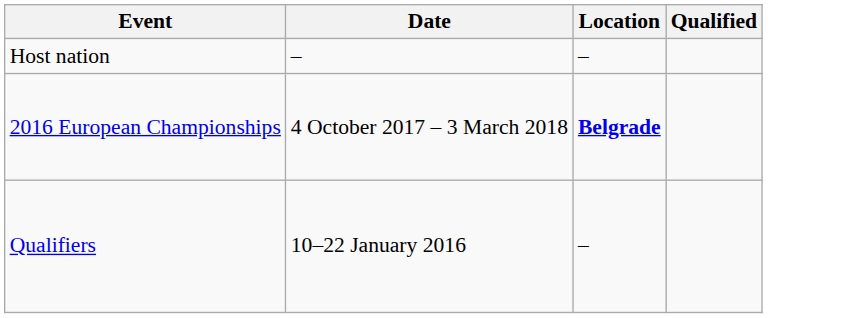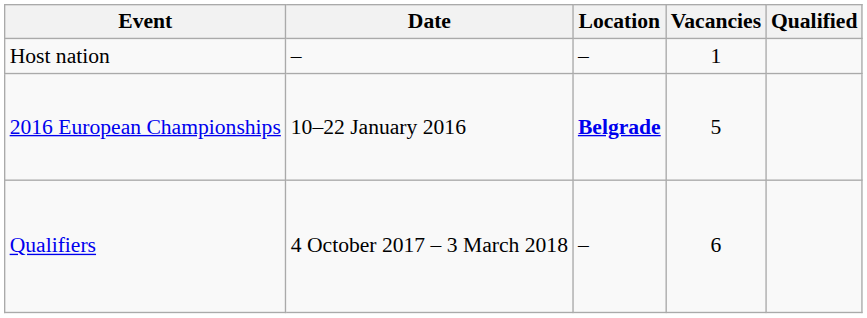 <table class="wikitable">
 <tr>
 <th>Event</th>
 <th>Date</th>
 <th>Location</th>
+<th>Vacancies</th>
 <th>Qualified</th>
 </tr>
 <tr>
 <td>Host nation</td>
 <td>–</td>
 <td>–</td>
+<td align=center>1</td>
 <td></td>
 </tr>
 <tr>
 <td><a href='#'>2016 European Championships</a></td>
-<td>4 October 2017 – 3 March 2018</td>
+<td>10–22 January 2016</td>
 <td><strong> <a href='#'>Belgrade</a></strong></td>
+<td align=center>5</td>
 <td><br><br><br><br></td>
 </tr>
 <tr>
 <td><a href='#'>Qualifiers</a></td>
-<td>10–22 January 2016</td>
+<td>4 October 2017 – 3 March 2018</td>
 <td>–</td>
+<td align=center>6</td>
 <td><br><br><br><br><br></td>
 </tr>
 </table>
